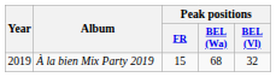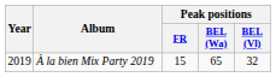 <table class="wikitable">
 <tr>
 <th align="center" rowspan="2" width="10">Year</th>
 <th align="center" rowspan="2" width="170">Album</th>
 <th align="center" colspan="3" width="20">Peak positions</th>
 </tr>
 <tr>
 <th scope="col" style="width:3em;font-size:90%;"><a href='#'>FR</a><br></th>
 <th scope="col" style="width:3em;font-size:90%;"><a href='#'>BEL <br>(Wa)</a><br></th>
 <th scope="col" style="width:3em;font-size:90%;"><a href='#'>BEL <br>(Vl)</a></th>
 </tr>
 <tr>
 <td style="text-align:center;">2019</td>
 <td><em>À la bien Mix Party 2019</em></td>
 <td style="text-align:center;">15</td>
-<td style="text-align:center;">68</td>
+<td style="text-align:center;">65</td>
 <td style="text-align:center;">32</td>
 </tr>
 </table>
